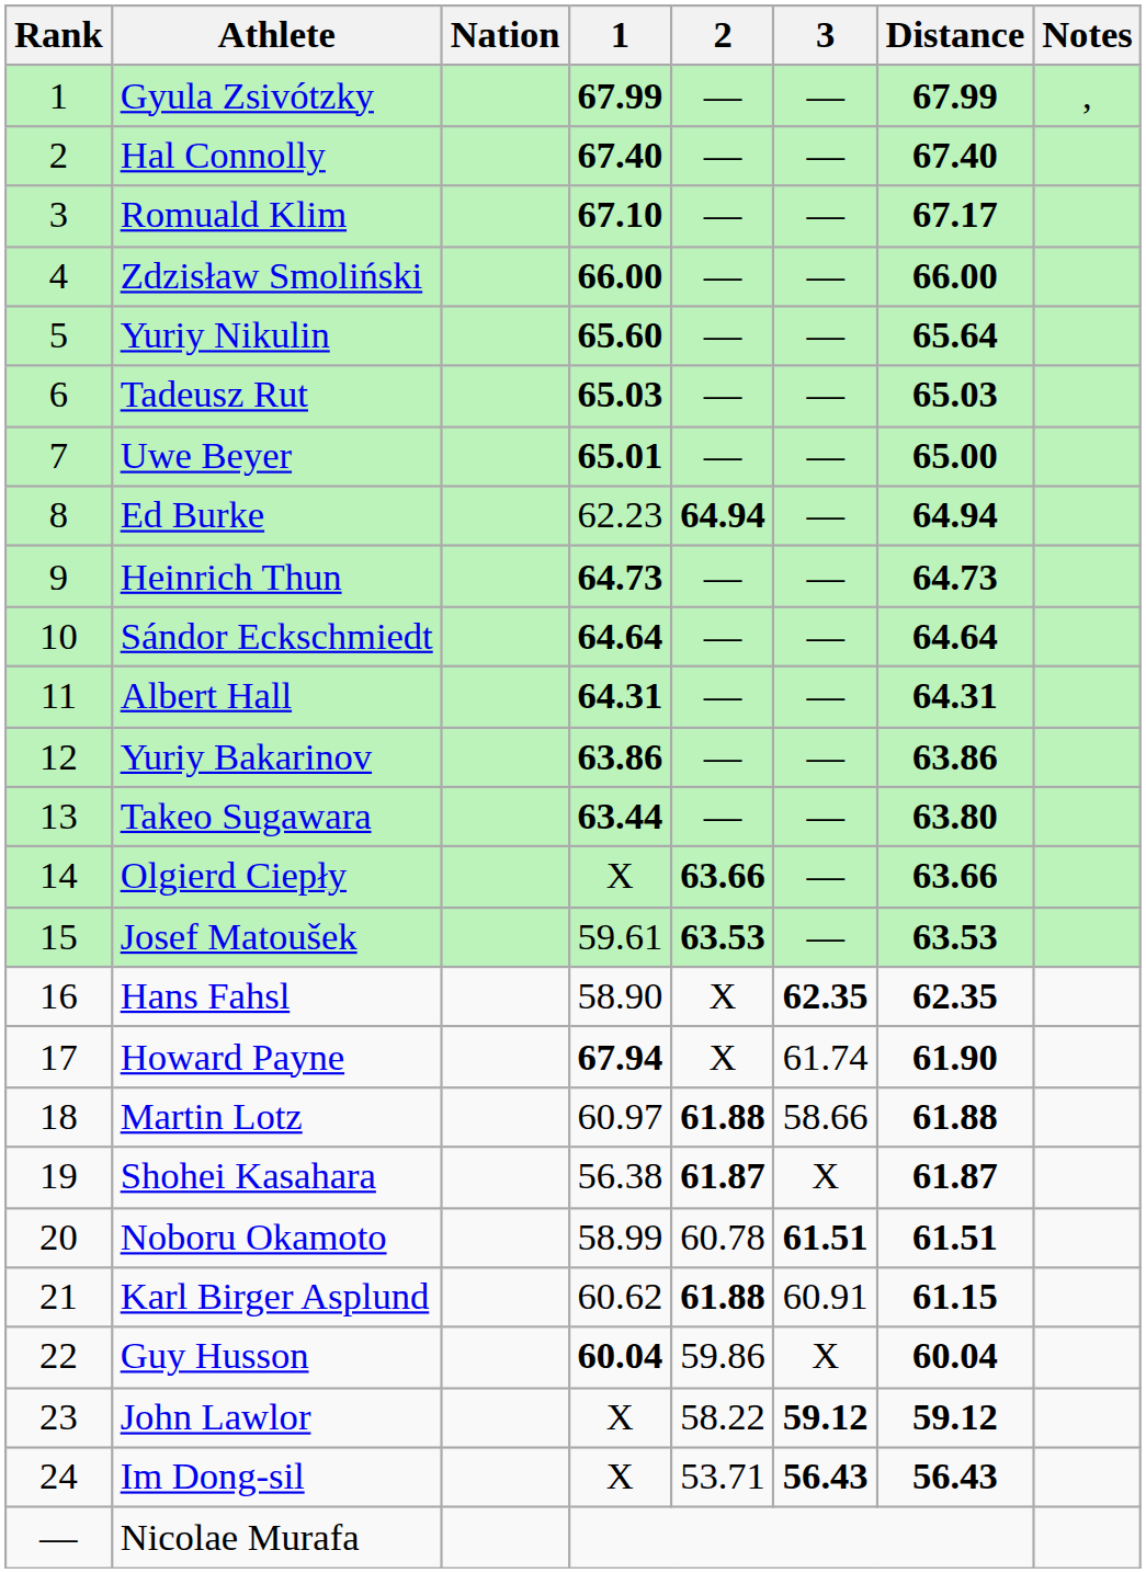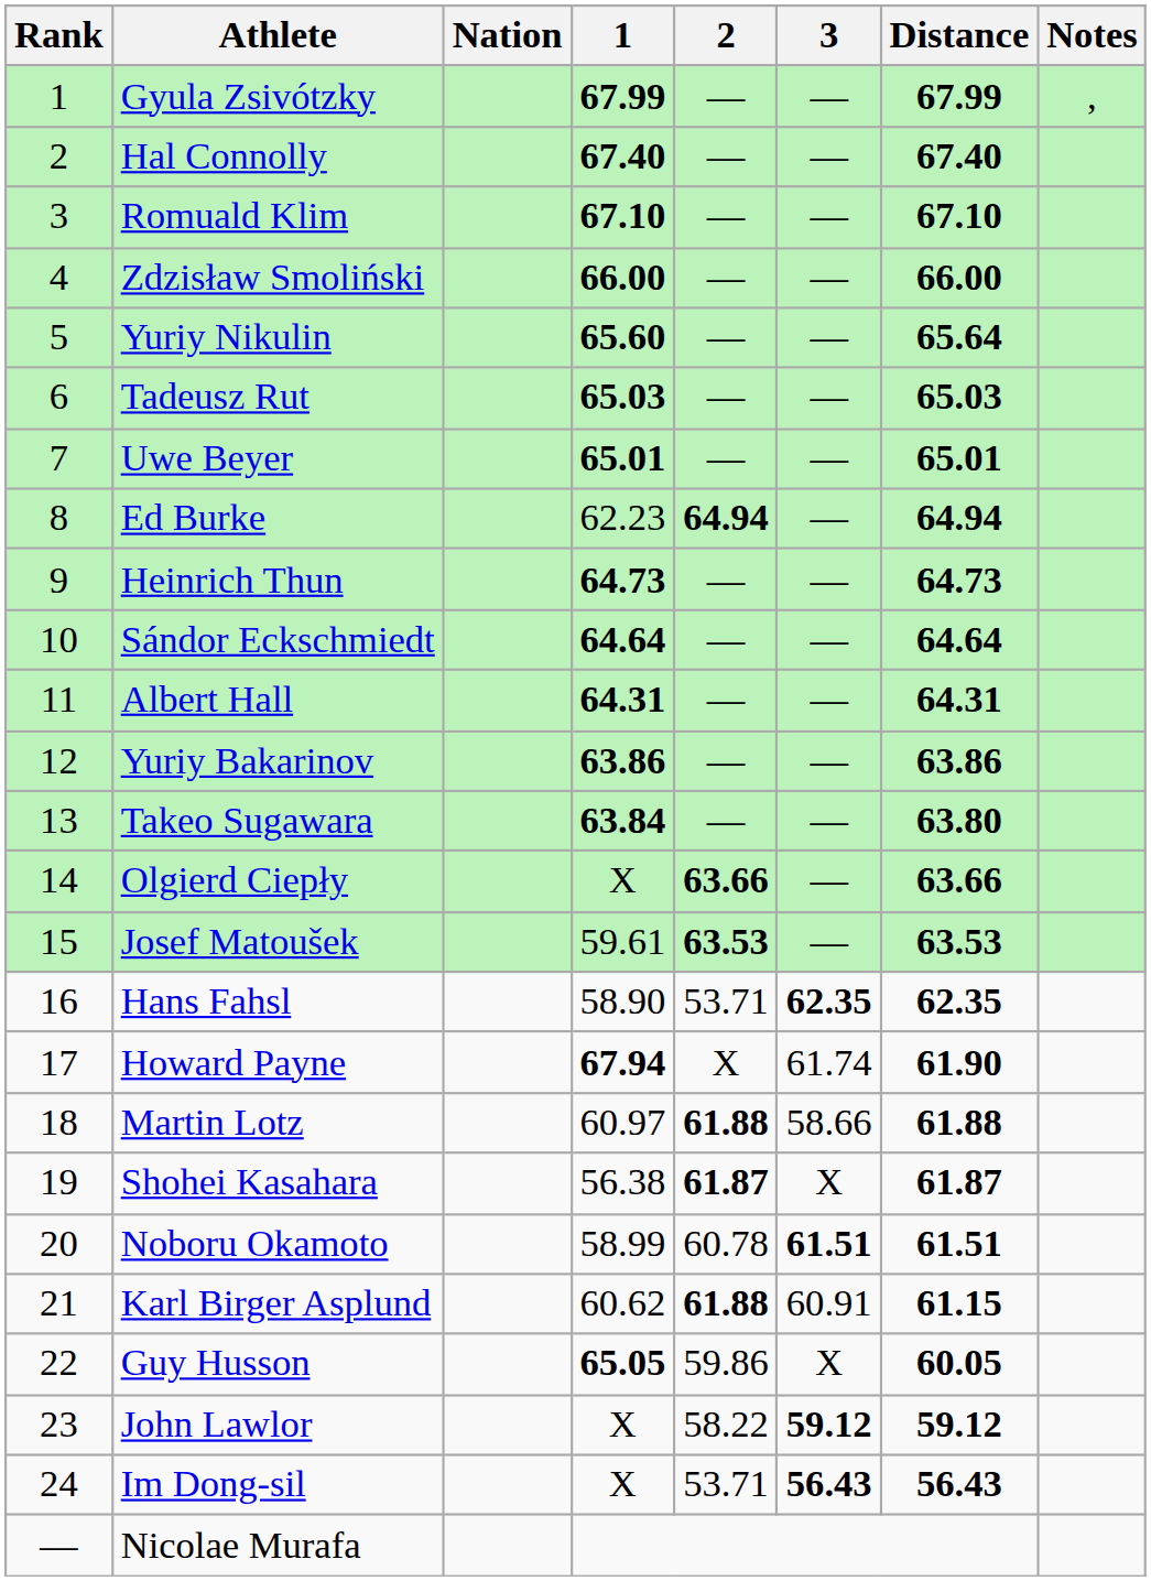 <table class="wikitable sortable" style="text-align:center">
 <tr>
 <th>Rank</th>
 <th>Athlete</th>
 <th>Nation</th>
 <th>1</th>
 <th>2</th>
 <th>3</th>
 <th>Distance</th>
 <th>Notes</th>
 </tr>
 <tr bgcolor=bbf3bb>
 <td>1</td>
 <td align=left><a href='#'>Gyula Zsivótzky</a></td>
 <td align=left></td>
 <td><strong>67.99</strong> </td>
 <td data-sort-value=63.00>—</td>
 <td data-sort-value=63.00>—</td>
 <td><strong>67.99</strong></td>
 <td>, </td>
 </tr>
 <tr bgcolor=bbf3bb>
 <td>2</td>
 <td align=left><a href='#'>Hal Connolly</a></td>
 <td align=left></td>
 <td><strong>67.40</strong> </td>
 <td data-sort-value=63.00>—</td>
 <td data-sort-value=63.00>—</td>
 <td><strong>67.40</strong></td>
 <td></td>
 </tr>
 <tr bgcolor=bbf3bb>
 <td>3</td>
 <td align=left><a href='#'>Romuald Klim</a></td>
 <td align=left></td>
 <td><strong>67.10</strong> </td>
 <td data-sort-value=63.00>—</td>
 <td data-sort-value=63.00>—</td>
-<td><strong>67.17</strong></td>
+<td><strong>67.10</strong></td>
 <td></td>
 </tr>
 <tr bgcolor=bbf3bb>
 <td>4</td>
 <td align=left><a href='#'>Zdzisław Smoliński</a></td>
 <td align=left></td>
 <td><strong>66.00</strong></td>
 <td data-sort-value=63.00>—</td>
 <td data-sort-value=63.00>—</td>
 <td><strong>66.00</strong></td>
 <td></td>
 </tr>
 <tr bgcolor=bbf3bb>
 <td>5</td>
 <td align=left><a href='#'>Yuriy Nikulin</a></td>
 <td align=left></td>
 <td><strong>65.60</strong></td>
 <td data-sort-value=63.00>—</td>
 <td data-sort-value=63.00>—</td>
 <td><strong>65.64</strong></td>
 <td></td>
 </tr>
 <tr bgcolor=bbf3bb>
 <td>6</td>
 <td align=left><a href='#'>Tadeusz Rut</a></td>
 <td align=left></td>
 <td><strong>65.03</strong></td>
 <td data-sort-value=63.00>—</td>
 <td data-sort-value=63.00>—</td>
 <td><strong>65.03</strong></td>
 <td></td>
 </tr>
 <tr bgcolor=bbf3bb>
 <td>7</td>
 <td align=left><a href='#'>Uwe Beyer</a></td>
 <td align=left></td>
 <td><strong>65.01</strong></td>
 <td data-sort-value=63.00>—</td>
 <td data-sort-value=63.00>—</td>
-<td><strong>65.00</strong></td>
+<td><strong>65.01</strong></td>
 <td></td>
 </tr>
 <tr bgcolor=bbf3bb>
 <td>8</td>
 <td align=left><a href='#'>Ed Burke</a></td>
 <td align=left></td>
 <td>62.23</td>
 <td><strong>64.94</strong></td>
 <td data-sort-value=63.00>—</td>
 <td><strong>64.94</strong></td>
 <td></td>
 </tr>
 <tr bgcolor=bbf3bb>
 <td>9</td>
 <td align=left><a href='#'>Heinrich Thun</a></td>
 <td align=left></td>
 <td><strong>64.73</strong></td>
 <td data-sort-value=63.00>—</td>
 <td data-sort-value=63.00>—</td>
 <td><strong>64.73</strong></td>
 <td></td>
 </tr>
 <tr bgcolor=bbf3bb>
 <td>10</td>
 <td align=left><a href='#'>Sándor Eckschmiedt</a></td>
 <td align=left></td>
 <td><strong>64.64</strong></td>
 <td data-sort-value=63.00>—</td>
 <td data-sort-value=63.00>—</td>
 <td><strong>64.64</strong></td>
 <td></td>
 </tr>
 <tr bgcolor=bbf3bb>
 <td>11</td>
 <td align=left><a href='#'>Albert Hall</a></td>
 <td align=left></td>
 <td><strong>64.31</strong></td>
 <td data-sort-value=63.00>—</td>
 <td data-sort-value=63.00>—</td>
 <td><strong>64.31</strong></td>
 <td></td>
 </tr>
 <tr bgcolor=bbf3bb>
 <td>12</td>
 <td align=left><a href='#'>Yuriy Bakarinov</a></td>
 <td align=left></td>
 <td><strong>63.86</strong></td>
 <td data-sort-value=63.00>—</td>
 <td data-sort-value=63.00>—</td>
 <td><strong>63.86</strong></td>
 <td></td>
 </tr>
 <tr bgcolor=bbf3bb>
 <td>13</td>
 <td align=left><a href='#'>Takeo Sugawara</a></td>
 <td align=left></td>
-<td><strong>63.44</strong></td>
+<td><strong>63.84</strong></td>
 <td data-sort-value=63.00>—</td>
 <td data-sort-value=63.00>—</td>
 <td><strong>63.80</strong></td>
 <td></td>
 </tr>
 <tr bgcolor=bbf3bb>
 <td>14</td>
 <td align=left><a href='#'>Olgierd Ciepły</a></td>
 <td align=left></td>
 <td data-sort-value=1.00>X</td>
 <td><strong>63.66</strong></td>
 <td data-sort-value=63.00>—</td>
 <td><strong>63.66</strong></td>
 <td></td>
 </tr>
 <tr bgcolor=bbf3bb>
 <td>15</td>
 <td align=left><a href='#'>Josef Matoušek</a></td>
 <td align=left></td>
 <td>59.61</td>
 <td><strong>63.53</strong></td>
 <td data-sort-value=63.00>—</td>
 <td><strong>63.53</strong></td>
 <td></td>
 </tr>
 <tr>
 <td>16</td>
 <td align=left><a href='#'>Hans Fahsl</a></td>
 <td align=left></td>
 <td>58.90</td>
-<td data-sort-value=1.00>X</td>
+<td>53.71</td>
 <td><strong>62.35</strong></td>
 <td><strong>62.35</strong></td>
 <td></td>
 </tr>
 <tr>
 <td>17</td>
 <td align=left><a href='#'>Howard Payne</a></td>
 <td align=left></td>
 <td><strong>67.94</strong></td>
 <td data-sort-value=1.00>X</td>
 <td>61.74</td>
 <td><strong>61.90</strong></td>
 <td></td>
 </tr>
 <tr>
 <td>18</td>
 <td align=left><a href='#'>Martin Lotz</a></td>
 <td align=left></td>
 <td>60.97</td>
 <td><strong>61.88</strong></td>
 <td>58.66</td>
 <td><strong>61.88</strong></td>
 <td></td>
 </tr>
 <tr>
 <td>19</td>
 <td align=left><a href='#'>Shohei Kasahara</a></td>
 <td align=left></td>
 <td>56.38</td>
 <td><strong>61.87</strong></td>
 <td data-sort-value=1.00>X</td>
 <td><strong>61.87</strong></td>
 <td></td>
 </tr>
 <tr>
 <td>20</td>
 <td align=left><a href='#'>Noboru Okamoto</a></td>
 <td align=left></td>
 <td>58.99</td>
 <td>60.78</td>
 <td><strong>61.51</strong></td>
 <td><strong>61.51</strong></td>
 <td></td>
 </tr>
 <tr>
 <td>21</td>
 <td align=left><a href='#'>Karl Birger Asplund</a></td>
 <td align=left></td>
 <td>60.62</td>
 <td><strong>61.88</strong></td>
 <td>60.91</td>
 <td><strong>61.15</strong></td>
 <td></td>
 </tr>
 <tr>
 <td>22</td>
 <td align=left><a href='#'>Guy Husson</a></td>
 <td align=left></td>
-<td><strong>60.04</strong></td>
+<td><strong>65.05</strong></td>
 <td>59.86</td>
 <td data-sort-value=1.00>X</td>
-<td><strong>60.04</strong></td>
+<td><strong>60.05</strong></td>
 <td></td>
 </tr>
 <tr>
 <td>23</td>
 <td align=left><a href='#'>John Lawlor</a></td>
 <td align=left></td>
 <td data-sort-value=1.00>X</td>
 <td>58.22</td>
 <td><strong>59.12</strong></td>
 <td><strong>59.12</strong></td>
 <td></td>
 </tr>
 <tr>
 <td>24</td>
 <td align=left><a href='#'>Im Dong-sil</a></td>
 <td align=left></td>
 <td data-sort-value=1.00>X</td>
 <td>53.71</td>
 <td><strong>56.43</strong></td>
 <td><strong>56.43</strong></td>
 <td></td>
 </tr>
 <tr>
 <td data-sort-value=25>—</td>
 <td align=left>Nicolae Murafa</td>
 <td align=left></td>
 <td colspan=4 data-sort-value=0.00></td>
 <td></td>
 </tr>
 </table>
